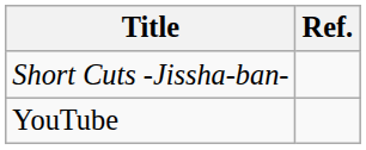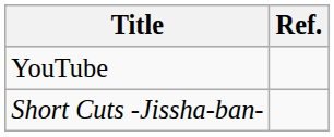 <table class="wikitable">
 <tr>
 <th>Title</th>
 <th>Ref.</th>
 </tr>
 <tr>
+<td>YouTube <em></em></td>
+<td></td>
+</tr>
+<tr>
 <td><em>Short Cuts -Jissha-ban-</em></td>
 <td></td>
 </tr>
-<tr>
-<td>YouTube <em></em></td>
-<td></td>
-</tr>
 </table>
